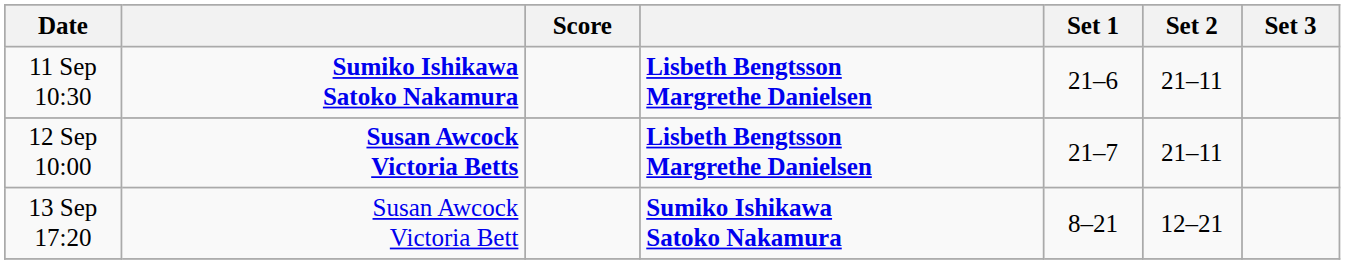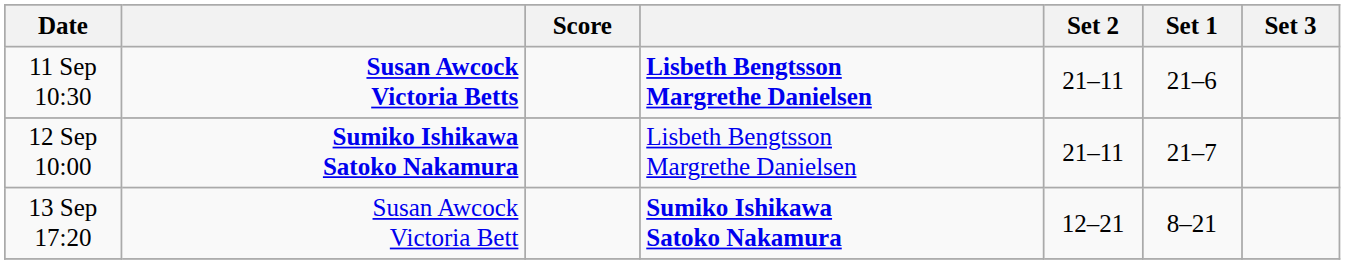 <table class="wikitable" style="text-align: center; font-size:90%">
 <tr>
 <th width="60">Date</th>
 <th align="right" width="225"></th>
 <th width="60">Score</th>
 <th align="left" width="225"></th>
+<th width="50">Set 2</th>
 <th width="50">Set 1</th>
-<th width="50">Set 2</th>
 <th width="50">Set 3</th>
 </tr>
 <tr>
 <td>11 Sep<br>10:30</td>
-<td align="right"><strong><a href='#'>Sumiko Ishikawa</a> <br><a href='#'>Satoko Nakamura</a> </strong></td>
+<td align="right"><strong><a href='#'>Susan Awcock</a> <br><a href='#'>Victoria Betts</a> </strong></td>
 <td align="center"></td>
 <td align="left"><strong> <a href='#'>Lisbeth Bengtsson</a><br> <a href='#'>Margrethe Danielsen</a></strong></td>
+<td>21–11</td>
 <td>21–6</td>
-<td>21–11</td>
 <td></td>
 </tr>
 <tr>
 <td>12 Sep<br>10:00</td>
-<td align="right"><strong><a href='#'>Susan Awcock</a> <br><a href='#'>Victoria Betts</a> </strong></td>
+<td align="right"><strong><a href='#'>Sumiko Ishikawa</a> <br><a href='#'>Satoko Nakamura</a> </strong></td>
 <td align="center"></td>
-<td align="left"><strong> <a href='#'>Lisbeth Bengtsson</a><br> <a href='#'>Margrethe Danielsen</a></strong></td>
+<td align="left"> <a href='#'>Lisbeth Bengtsson</a><br> <a href='#'>Margrethe Danielsen</a></td>
+<td>21–11</td>
 <td>21–7</td>
-<td>21–11</td>
 <td></td>
 </tr>
 <tr>
 <td>13 Sep<br>17:20</td>
 <td align="right"><a href='#'>Susan Awcock</a> <br><a href='#'>Victoria Bett</a> </td>
 <td align="center"></td>
 <td align="left"><strong> <a href='#'>Sumiko Ishikawa</a><br> <a href='#'>Satoko Nakamura</a></strong></td>
+<td>12–21</td>
 <td>8–21</td>
-<td>12–21</td>
 <td></td>
 </tr>
 </table>
